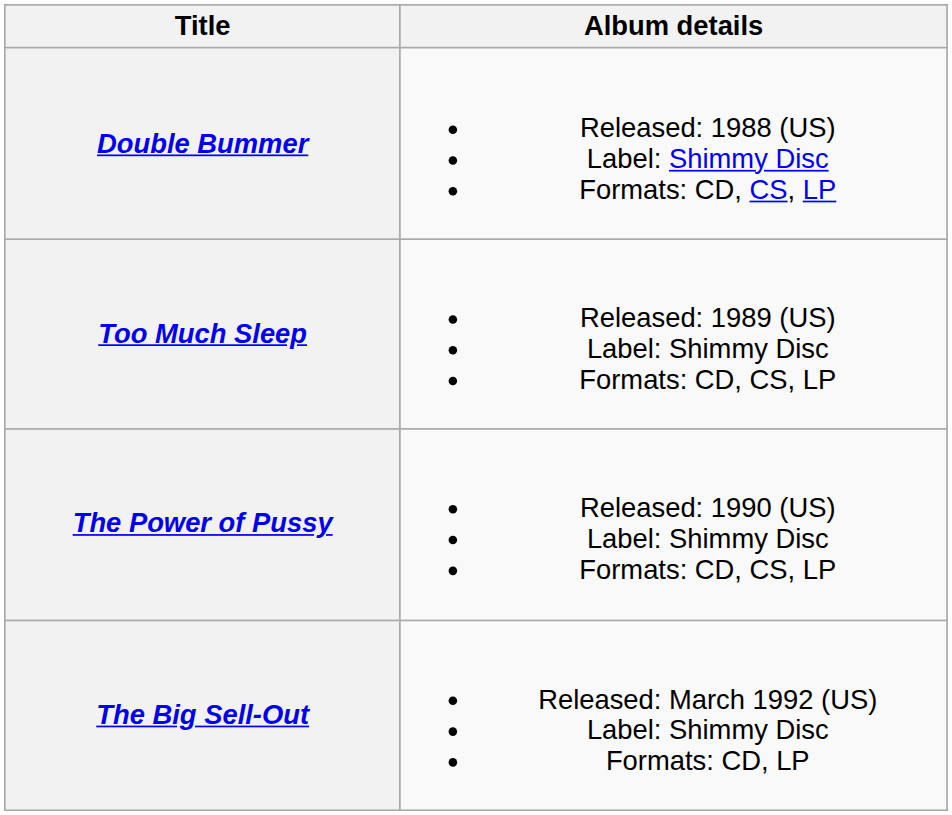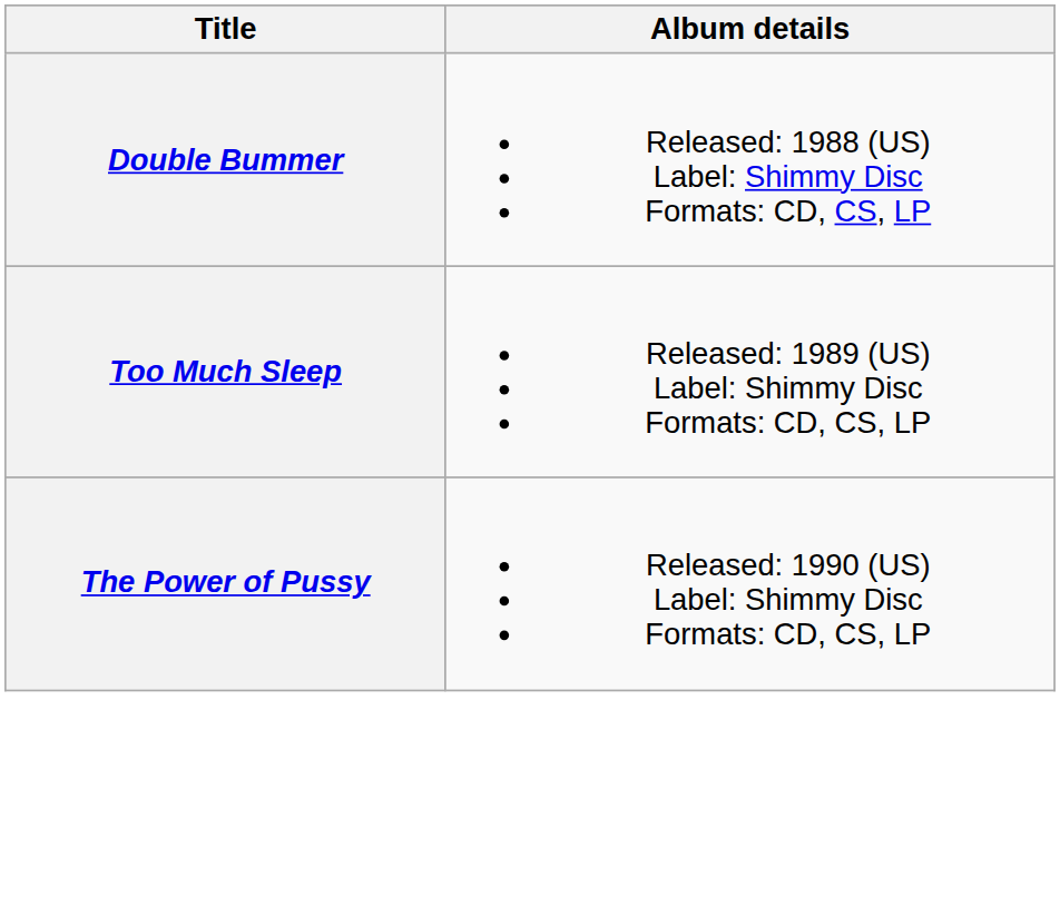 <table class="wikitable plainrowheaders" style="text-align:center;">
 <tr>
 <th scope="col" rowspan="1" style="width:14em;">Title</th>
 <th scope="col" rowspan="1" style="width:19.5em;">Album details</th>
 </tr>
 <tr>
 <th scope="row"><em><a href='#'>Double Bummer</a></em></th>
 <td><br><ul><li>Released: 1988 <span>(US)</span></li><li>Label: <a href='#'>Shimmy Disc</a></li><li>Formats: CD, <a href='#'>CS</a>, <a href='#'>LP</a></li></ul></td>
 </tr>
 <tr>
 <th scope="row"><em><a href='#'>Too Much Sleep</a></em></th>
 <td><br><ul><li>Released: 1989 <span>(US)</span></li><li>Label: Shimmy Disc</li><li>Formats: CD, CS, LP</li></ul></td>
 </tr>
 <tr>
 <th scope="row"><em><a href='#'>The Power of Pussy</a></em></th>
 <td><br><ul><li>Released: 1990 <span>(US)</span></li><li>Label: Shimmy Disc</li><li>Formats: CD, CS, LP</li></ul></td>
 </tr>
-<tr>
-<th scope="row"><em><a href='#'>The Big Sell-Out</a></em></th>
-<td><br><ul><li>Released: March 1992 <span>(US)</span></li><li>Label: Shimmy Disc</li><li>Formats: CD, LP</li></ul></td>
-</tr>
 </table>
